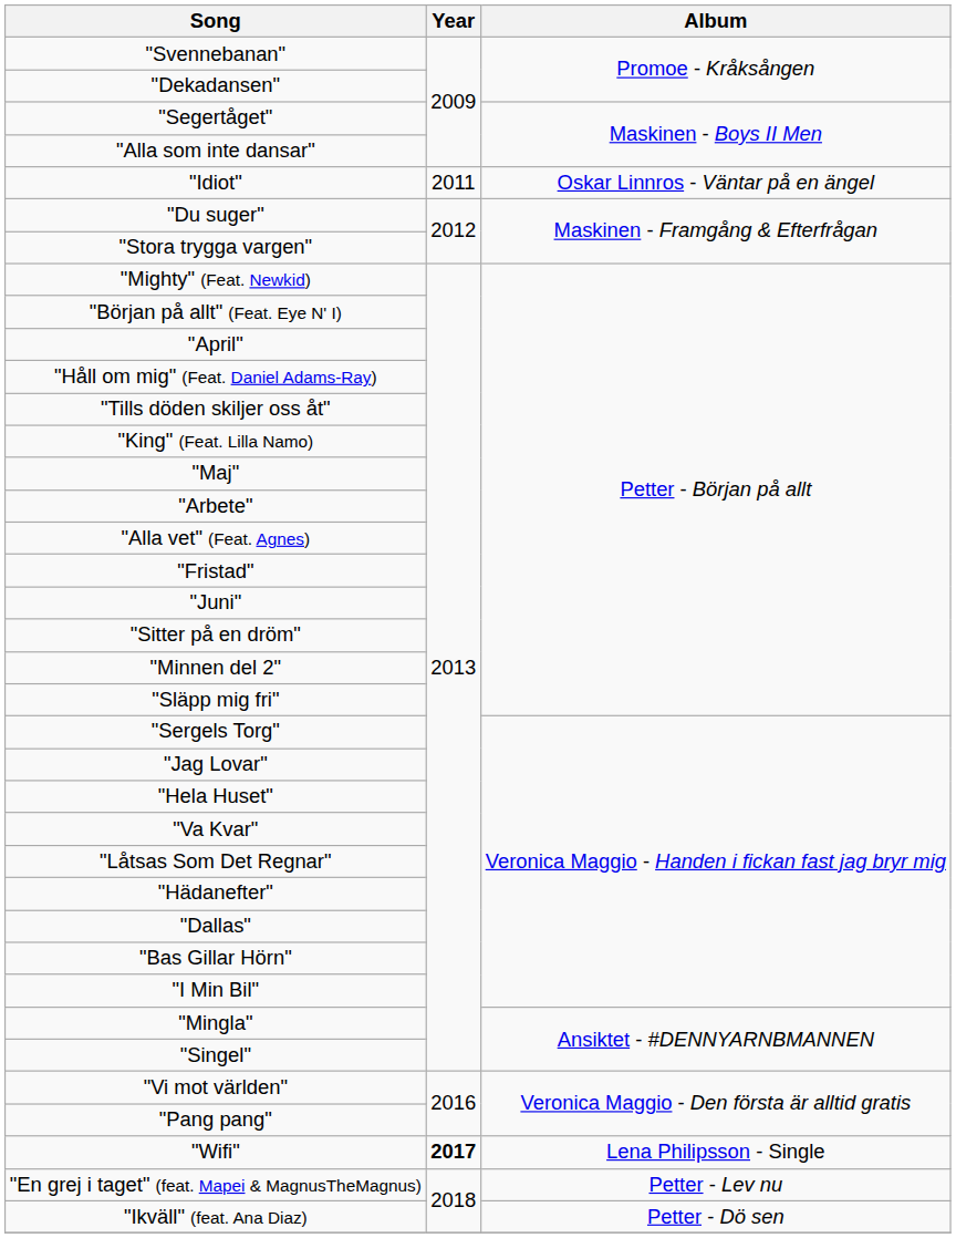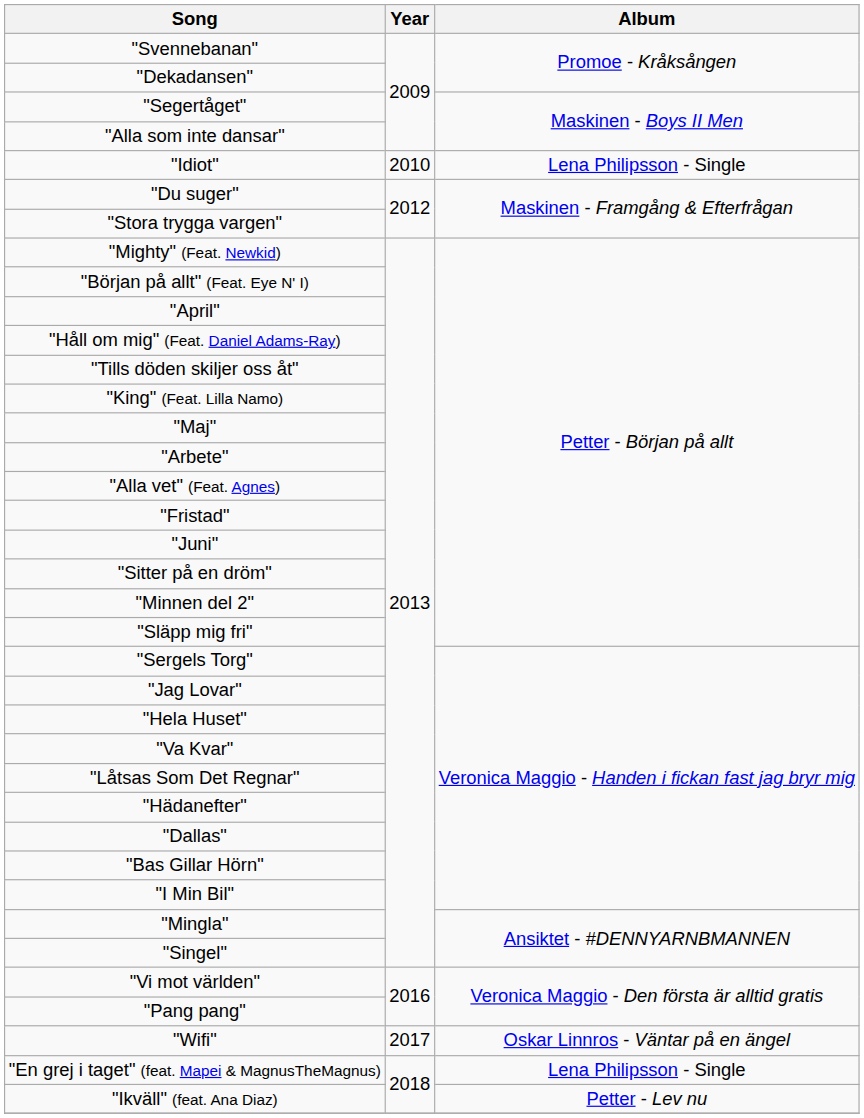 <table class="wikitable" style="text-align:center;">
 <tr>
 <th>Song</th>
 <th>Year</th>
 <th>Album</th>
 </tr>
 <tr>
 <td>"Svennebanan"</td>
 <td rowspan= "4">2009</td>
 <td rowspan= "2"><a href='#'>Promoe</a> - <em>Kråksången</em></td>
 </tr>
 <tr>
 <td>"Dekadansen"</td>
 </tr>
 <tr>
 <td>"Segertåget"</td>
 <td rowspan= "2"><a href='#'>Maskinen</a> - <em><a href='#'>Boys II Men</a></em></td>
 </tr>
 <tr>
 <td>"Alla som inte dansar"</td>
 </tr>
 <tr>
 <td>"Idiot"</td>
-<td rowspan= "1">2011</td>
-<td rowspan= "1"><a href='#'>Oskar Linnros</a> - <em>Väntar på en ängel</em></td>
+<td rowspan= "1">2010</td>
+<td><a href='#'>Lena Philipsson</a> - Single</td>
 </tr>
 <tr>
 <td>"Du suger"</td>
 <td rowspan= "2">2012</td>
 <td rowspan= "2"><a href='#'>Maskinen</a> - <em>Framgång & Efterfrågan</em></td>
 </tr>
 <tr>
 <td>"Stora trygga vargen"</td>
 </tr>
 <tr>
 <td>"Mighty" <small> (Feat. <a href='#'>Newkid</a>) </small></td>
 <td rowspan= "25">2013</td>
 <td rowspan= "14"><a href='#'>Petter</a> - <em>Början på allt</em></td>
 </tr>
 <tr>
 <td>"Början på allt" <small> (Feat. Eye N' I) </small></td>
 </tr>
 <tr>
 <td>"April"</td>
 </tr>
 <tr>
 <td>"Håll om mig" <small> (Feat. <a href='#'>Daniel Adams-Ray</a>) </small></td>
 </tr>
 <tr>
 <td>"Tills döden skiljer oss åt"</td>
 </tr>
 <tr>
 <td>"King" <small> (Feat. Lilla Namo) </small></td>
 </tr>
 <tr>
 <td>"Maj"</td>
 </tr>
 <tr>
 <td>"Arbete"</td>
 </tr>
 <tr>
 <td>"Alla vet" <small> (Feat. <a href='#'>Agnes</a>) </small></td>
 </tr>
 <tr>
 <td>"Fristad"</td>
 </tr>
 <tr>
 <td>"Juni"</td>
 </tr>
 <tr>
 <td>"Sitter på en dröm"</td>
 </tr>
 <tr>
 <td>"Minnen del 2"</td>
 </tr>
 <tr>
 <td>"Släpp mig fri"</td>
 </tr>
 <tr>
 <td>"Sergels Torg"</td>
 <td rowspan= "9"><a href='#'>Veronica Maggio</a> - <em><a href='#'>Handen i fickan fast jag bryr mig</a></em></td>
 </tr>
 <tr>
 <td>"Jag Lovar"</td>
 </tr>
 <tr>
 <td>"Hela Huset"</td>
 </tr>
 <tr>
 <td>"Va Kvar"</td>
 </tr>
 <tr>
 <td>"Låtsas Som Det Regnar"</td>
 </tr>
 <tr>
 <td>"Hädanefter"</td>
 </tr>
 <tr>
 <td>"Dallas"</td>
 </tr>
 <tr>
 <td>"Bas Gillar Hörn"</td>
 </tr>
 <tr>
 <td>"I Min Bil"</td>
 </tr>
 <tr>
 <td>"Mingla"</td>
 <td rowspan= "2"><a href='#'>Ansiktet</a> - <em>#DENNYARNBMANNEN</em></td>
 </tr>
 <tr>
 <td>"Singel"</td>
 </tr>
 <tr>
 <td>"Vi mot världen"</td>
 <td rowspan= "2">2016</td>
 <td rowspan= "2"><a href='#'>Veronica Maggio</a> - <em>Den första är alltid gratis</em></td>
 </tr>
 <tr>
 <td>"Pang pang"</td>
 </tr>
 <tr>
 <td>"Wifi"</td>
-<td rowspan= "1"><strong>2017</strong></td>
-<td><a href='#'>Lena Philipsson</a> - Single</td>
+<td rowspan= "1">2017</td>
+<td rowspan= "1"><a href='#'>Oskar Linnros</a> - <em>Väntar på en ängel</em></td>
 </tr>
 <tr>
 <td>"En grej i taget" <small> (feat. <a href='#'>Mapei</a> & MagnusTheMagnus) </small></td>
 <td rowspan= "2">2018</td>
-<td rowspan= "1"><a href='#'>Petter</a> - <em>Lev nu</em></td>
+<td><a href='#'>Lena Philipsson</a> - Single</td>
 </tr>
 <tr>
 <td>"Ikväll" <small> (feat. Ana Diaz) </small></td>
-<td><a href='#'>Petter</a> - <em>Dö sen</em></td>
+<td rowspan= "1"><a href='#'>Petter</a> - <em>Lev nu</em></td>
 </tr>
 <tr>
 </tr>
 </table>
